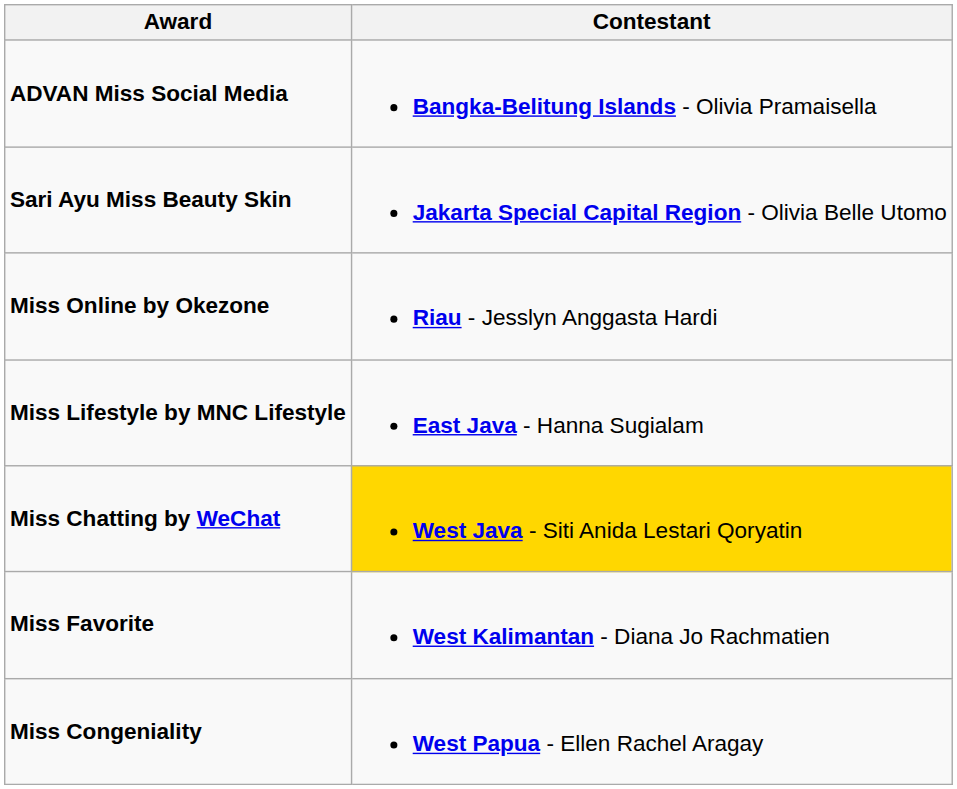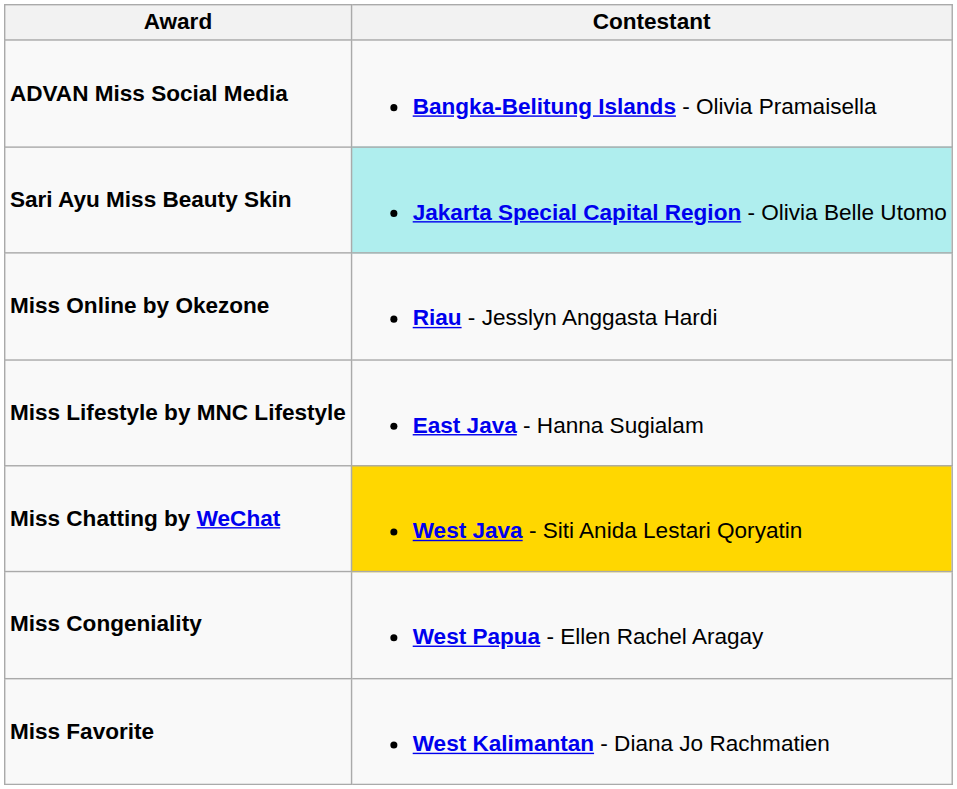 <table class="wikitable">
 <tr>
 <th>Award</th>
 <th>Contestant</th>
 </tr>
 <tr>
 <td><strong>ADVAN Miss Social Media</strong></td>
 <td><br><ul><li> <strong><a href='#'>Bangka-Belitung Islands</a></strong> -  Olivia Pramaisella</li></ul></td>
 </tr>
 <tr>
 <td><strong>Sari Ayu Miss Beauty Skin</strong></td>
-<td><br><ul><li> <strong><a href='#'>Jakarta Special Capital Region</a></strong> - Olivia Belle Utomo</li></ul></td>
+<td style="background: paleturquoise;"><br><ul><li> <strong><a href='#'>Jakarta Special Capital Region</a></strong> - Olivia Belle Utomo</li></ul></td>
 </tr>
 <tr>
 <td><strong>Miss Online by Okezone</strong></td>
 <td><br><ul><li> <strong><a href='#'>Riau</a></strong> - Jesslyn Anggasta Hardi</li></ul></td>
 </tr>
 <tr>
 <td><strong>Miss Lifestyle by MNC Lifestyle</strong></td>
 <td><br><ul><li> <strong><a href='#'>East Java</a></strong> -  Hanna Sugialam</li></ul></td>
 </tr>
 <tr>
 <td><strong>Miss Chatting by <a href='#'>WeChat</a></strong></td>
 <td style="background: gold;"><br><ul><li> <strong><a href='#'>West Java</a></strong> - Siti Anida Lestari Qoryatin</li></ul></td>
 </tr>
 <tr>
+<td><strong>Miss Congeniality</strong></td>
+<td><br><ul><li> <strong><a href='#'>West Papua</a></strong> - Ellen Rachel Aragay</li></ul></td>
+</tr>
+<tr>
 <td><strong>Miss Favorite</strong></td>
 <td><br><ul><li>  <strong><a href='#'>West Kalimantan</a></strong> -  Diana Jo Rachmatien</li></ul></td>
 </tr>
-<tr>
-<td><strong>Miss Congeniality</strong></td>
-<td><br><ul><li> <strong><a href='#'>West Papua</a></strong> - Ellen Rachel Aragay</li></ul></td>
-</tr>
 </table>
